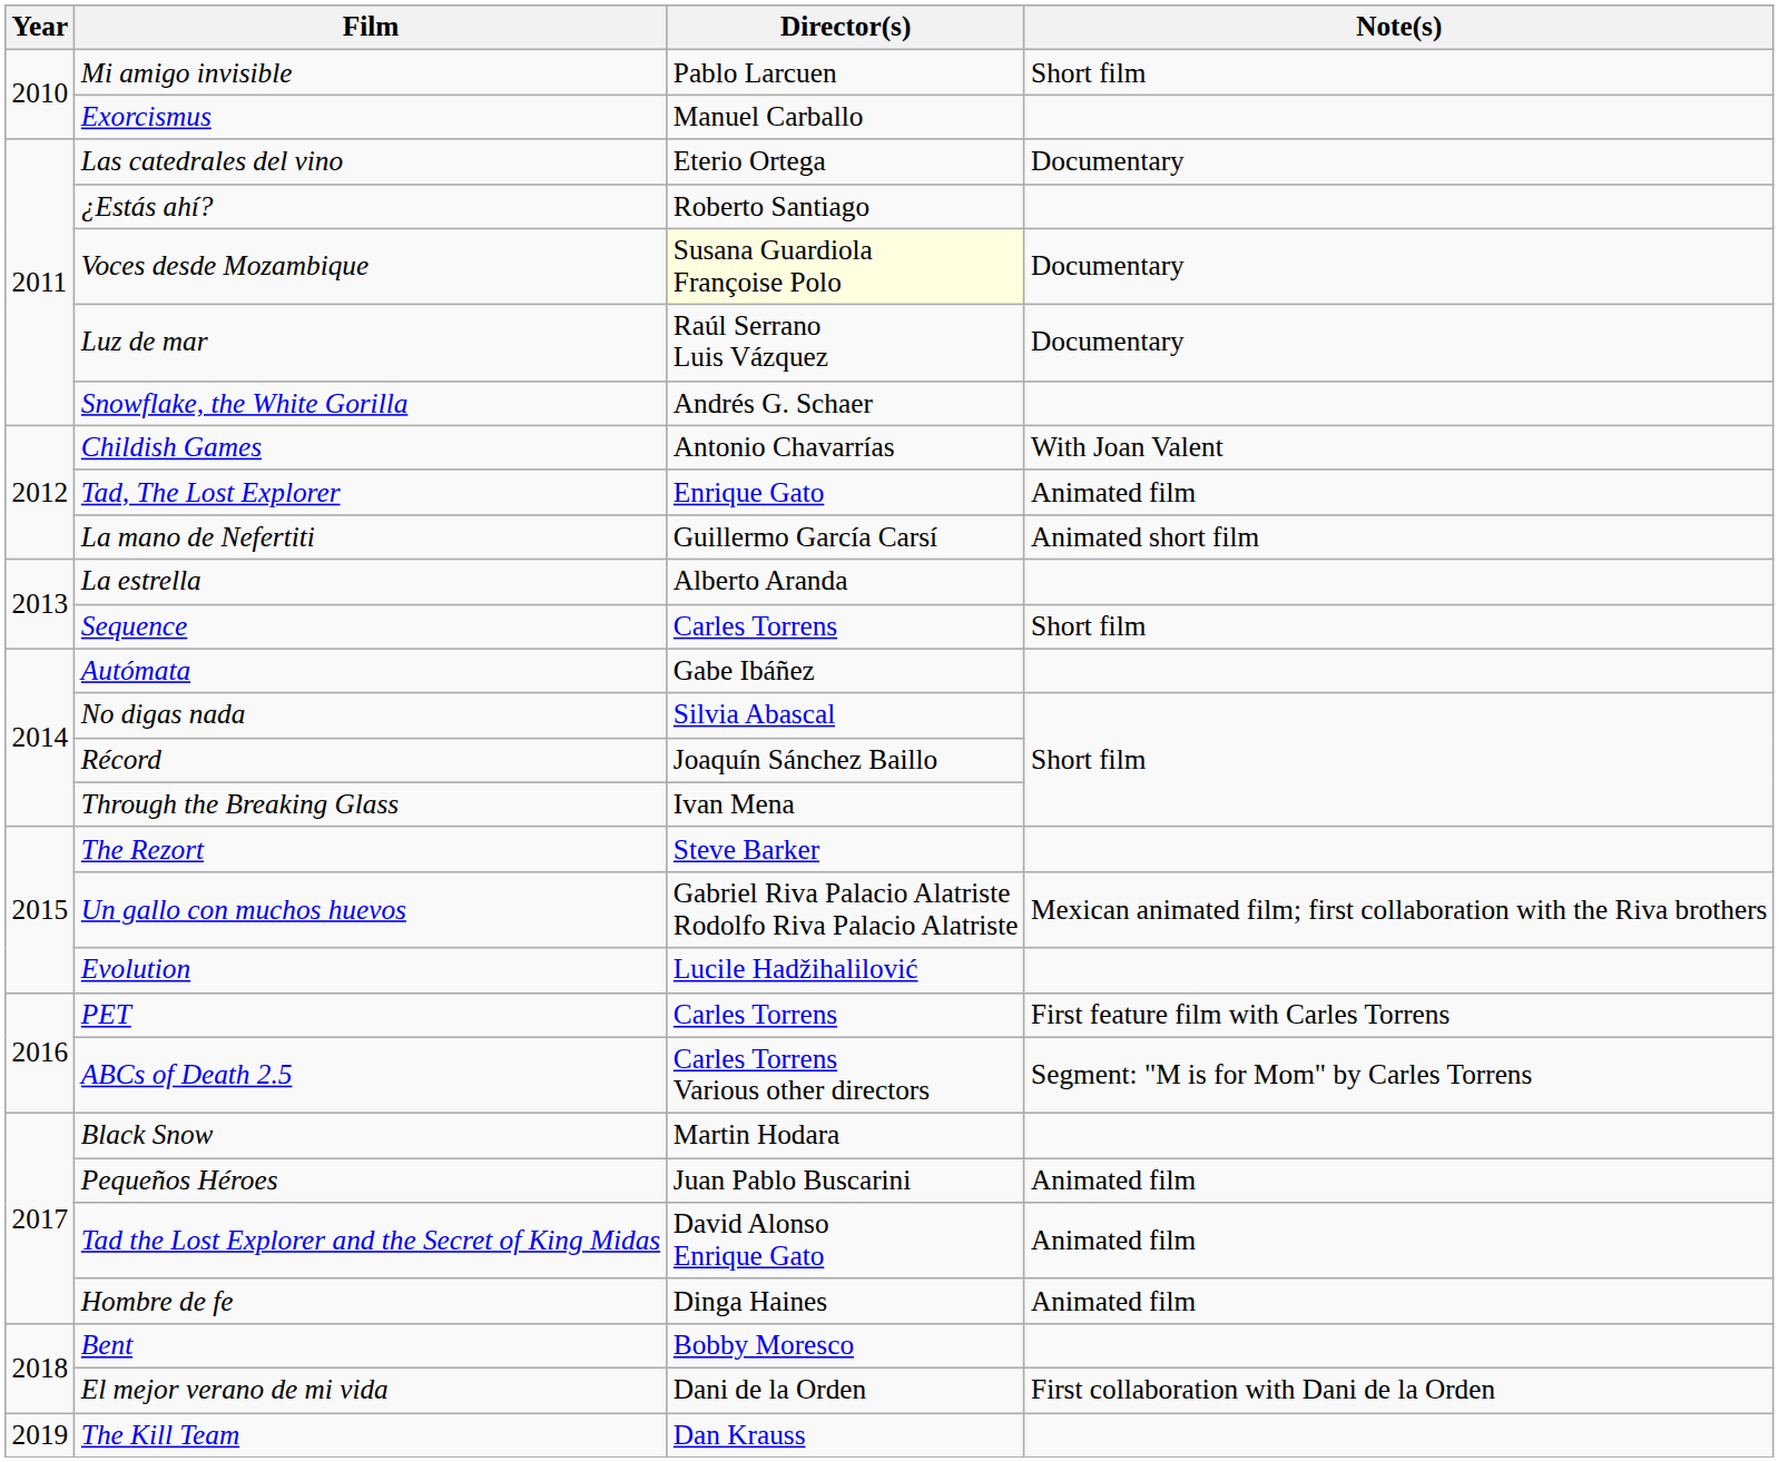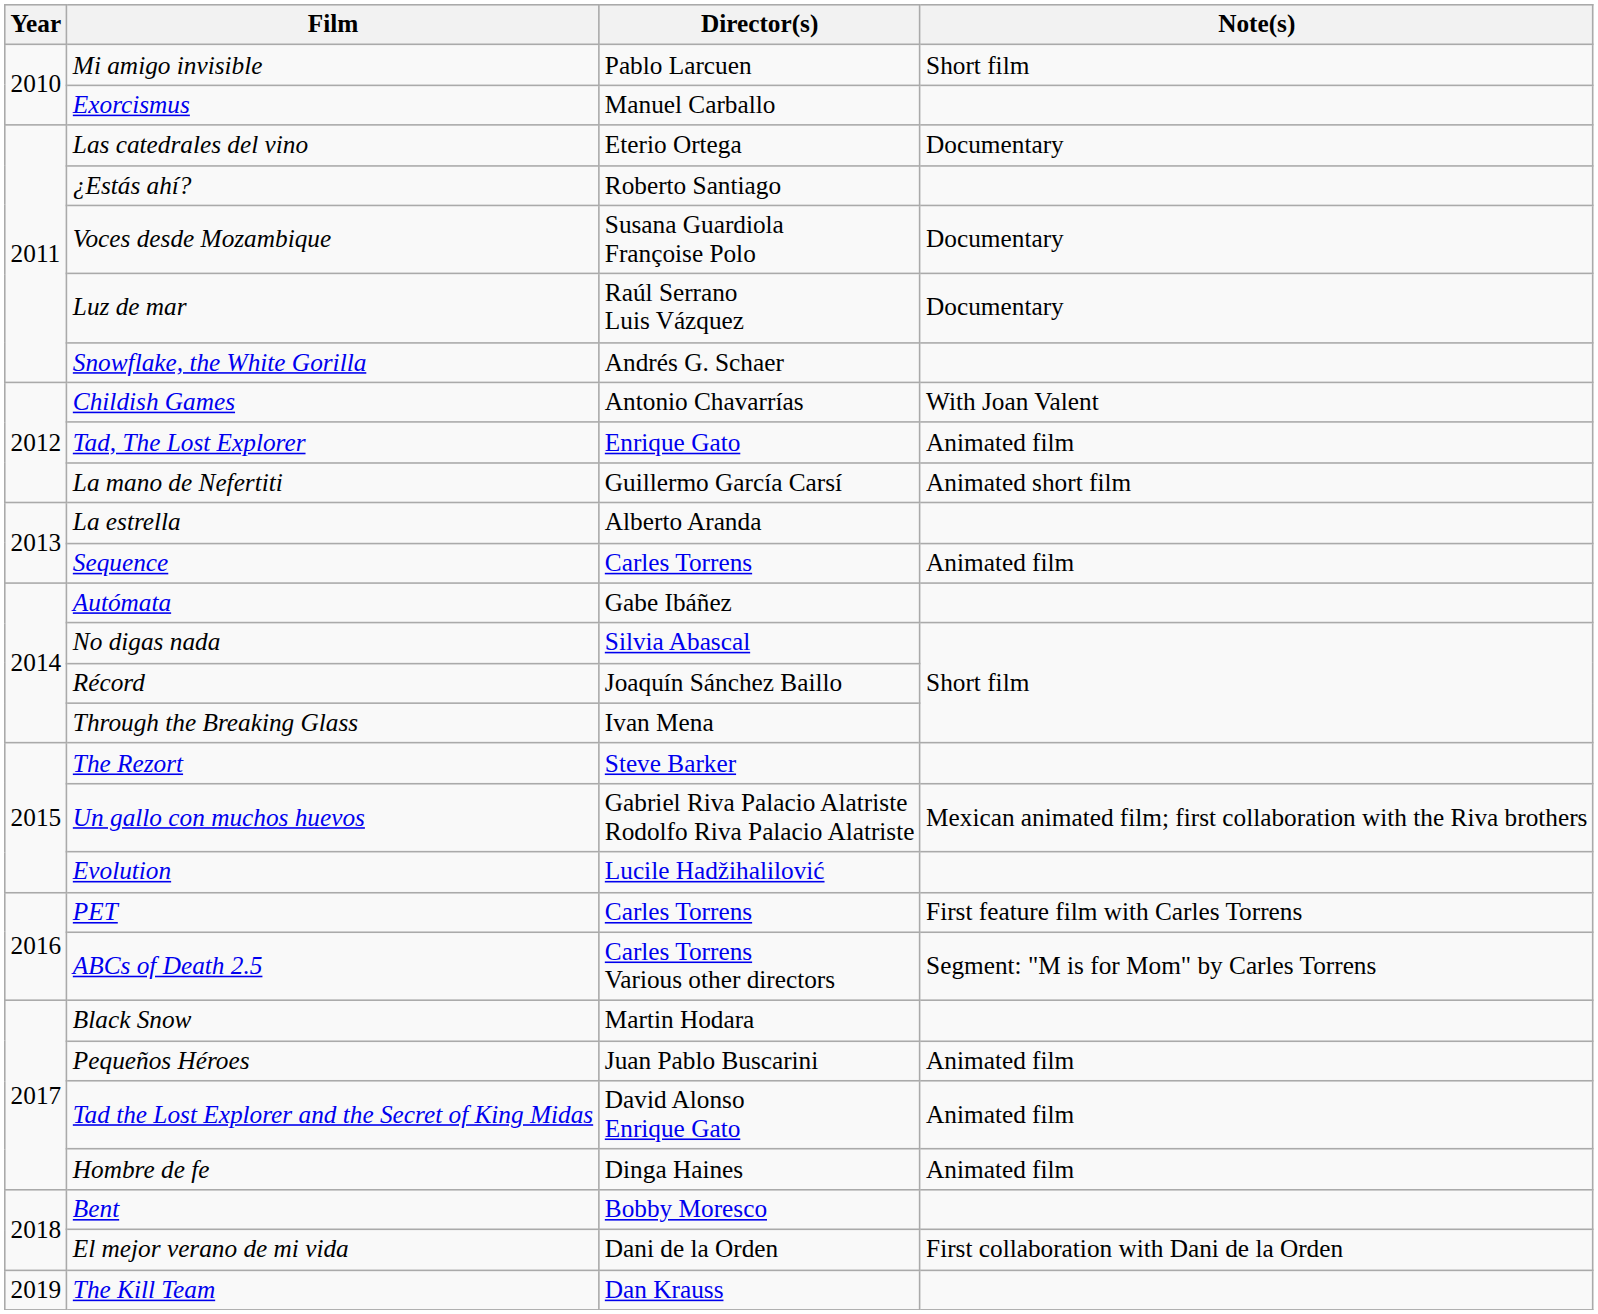 <table class="wikitable sortable">
 <tr>
 <th>Year</th>
 <th>Film</th>
 <th>Director(s)</th>
 <th>Note(s)</th>
 </tr>
 <tr>
 <td rowspan="2">2010</td>
 <td><em>Mi amigo invisible</em></td>
 <td>Pablo Larcuen</td>
 <td>Short film</td>
 </tr>
 <tr>
 <td><em><a href='#'>Exorcismus</a></em></td>
 <td>Manuel Carballo</td>
 <td></td>
 </tr>
 <tr>
 <td rowspan="5">2011</td>
 <td><em>Las catedrales del vino</em></td>
 <td>Eterio Ortega</td>
 <td>Documentary</td>
 </tr>
 <tr>
 <td><em>¿Estás ahí?</em></td>
 <td>Roberto Santiago</td>
 <td></td>
 </tr>
 <tr>
 <td><em>Voces desde Mozambique</em></td>
-<td style="background: lightyellow;">Susana Guardiola<br>Françoise Polo</td>
+<td>Susana Guardiola<br>Françoise Polo</td>
 <td>Documentary</td>
 </tr>
 <tr>
 <td><em>Luz de mar</em></td>
 <td>Raúl Serrano<br>Luis Vázquez</td>
 <td>Documentary</td>
 </tr>
 <tr>
 <td><em><a href='#'>Snowflake, the White Gorilla</a></em></td>
 <td>Andrés G. Schaer</td>
 <td></td>
 </tr>
 <tr>
 <td rowspan="3">2012</td>
 <td><em><a href='#'>Childish Games</a></em></td>
 <td>Antonio Chavarrías</td>
 <td>With Joan Valent</td>
 </tr>
 <tr>
 <td><em><a href='#'>Tad, The Lost Explorer</a></em></td>
 <td><a href='#'>Enrique Gato</a></td>
 <td>Animated film</td>
 </tr>
 <tr>
 <td><em>La mano de Nefertiti</em></td>
 <td>Guillermo García Carsí</td>
 <td>Animated short film</td>
 </tr>
 <tr>
 <td rowspan="2">2013</td>
 <td><em>La estrella</em></td>
 <td>Alberto Aranda</td>
 <td></td>
 </tr>
 <tr>
 <td><em><a href='#'>Sequence</a></em></td>
 <td><a href='#'>Carles Torrens</a></td>
-<td>Short film</td>
+<td>Animated film</td>
 </tr>
 <tr>
 <td rowspan="4">2014</td>
 <td><em><a href='#'>Autómata</a></em></td>
 <td>Gabe Ibáñez</td>
 <td></td>
 </tr>
 <tr>
 <td><em>No digas nada</em></td>
 <td><a href='#'>Silvia Abascal</a></td>
 <td rowspan="3">Short film</td>
 </tr>
 <tr>
 <td><em>Récord</em></td>
 <td>Joaquín Sánchez Baillo</td>
 </tr>
 <tr>
 <td><em>Through the Breaking Glass</em></td>
 <td>Ivan Mena</td>
 </tr>
 <tr>
 <td rowspan="3">2015</td>
 <td><em><a href='#'>The Rezort</a></em></td>
 <td><a href='#'>Steve Barker</a></td>
 <td></td>
 </tr>
 <tr>
 <td><em><a href='#'>Un gallo con muchos huevos</a></em></td>
 <td>Gabriel Riva Palacio Alatriste<br>Rodolfo Riva Palacio Alatriste</td>
 <td>Mexican animated film; first collaboration with the Riva brothers</td>
 </tr>
 <tr>
 <td><em><a href='#'>Evolution</a></em></td>
 <td><a href='#'>Lucile Hadžihalilović</a></td>
 <td></td>
 </tr>
 <tr>
 <td rowspan="2">2016</td>
 <td><em><a href='#'>PET</a></em></td>
 <td><a href='#'>Carles Torrens</a></td>
 <td>First feature film with Carles Torrens</td>
 </tr>
 <tr>
 <td><em><a href='#'>ABCs of Death 2.5</a></em></td>
 <td><a href='#'>Carles Torrens</a><br>Various other directors</td>
 <td>Segment: "M is for Mom" by Carles Torrens</td>
 </tr>
 <tr>
 <td rowspan="4">2017</td>
 <td><em>Black Snow</em></td>
 <td>Martin Hodara</td>
 <td></td>
 </tr>
 <tr>
 <td><em>Pequeños Héroes</em></td>
 <td>Juan Pablo Buscarini</td>
 <td>Animated film</td>
 </tr>
 <tr>
 <td><em><a href='#'>Tad the Lost Explorer and the Secret of King Midas</a></em></td>
 <td>David Alonso<br><a href='#'>Enrique Gato</a></td>
 <td>Animated film</td>
 </tr>
 <tr>
 <td><em>Hombre de fe</em></td>
 <td>Dinga Haines</td>
 <td>Animated film</td>
 </tr>
 <tr>
 <td rowspan="2">2018</td>
 <td><em><a href='#'>Bent</a></em></td>
 <td><a href='#'>Bobby Moresco</a></td>
 <td></td>
 </tr>
 <tr>
 <td><em>El mejor verano de mi vida</em></td>
 <td>Dani de la Orden</td>
 <td>First collaboration with Dani de la Orden</td>
 </tr>
 <tr>
 <td>2019</td>
 <td><em><a href='#'>The Kill Team</a></em></td>
 <td><a href='#'>Dan Krauss</a></td>
 <td></td>
 </tr>
 </table>
